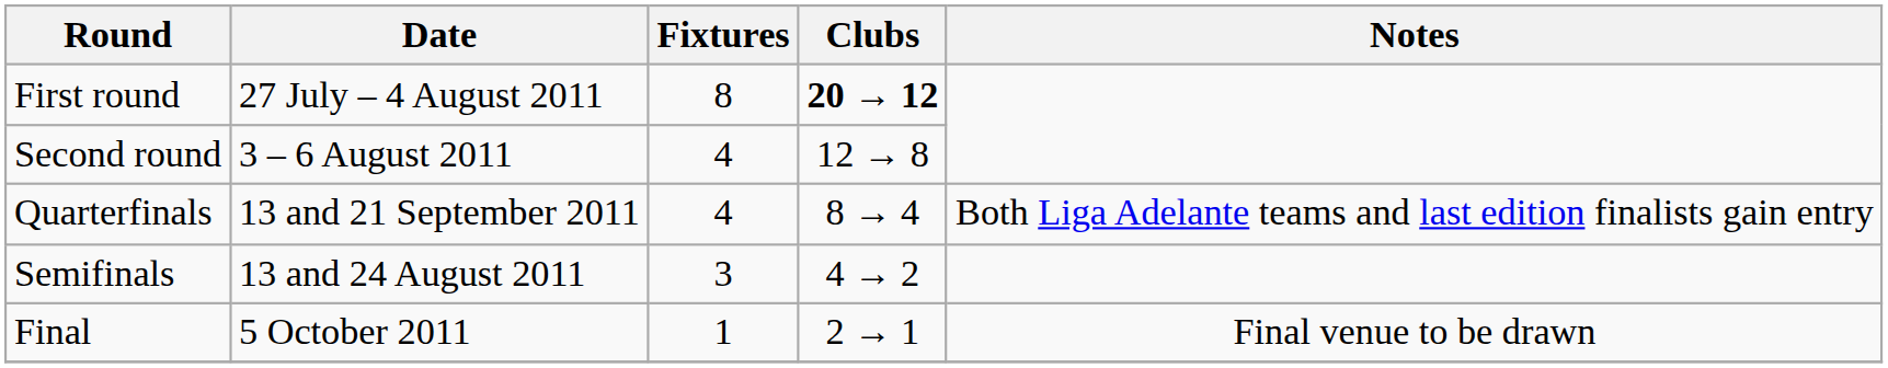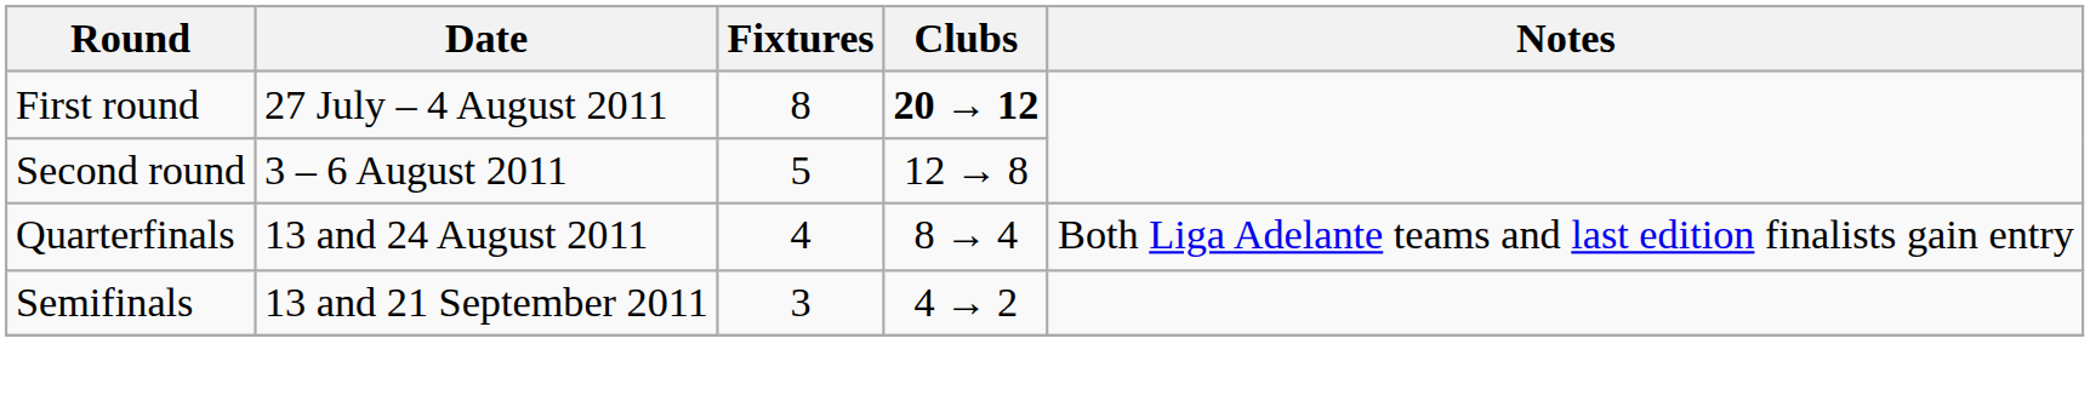 <table class="wikitable">
 <tr>
 <th>Round</th>
 <th>Date</th>
 <th>Fixtures</th>
 <th>Clubs</th>
 <th>Notes</th>
 </tr>
 <tr>
 <td>First round</td>
 <td>27 July – 4 August 2011</td>
 <td align="center">8</td>
 <td align="center"><strong>20 → 12</strong></td>
 <td rowspan="2"></td>
 </tr>
 <tr>
 <td>Second round</td>
 <td>3 – 6 August 2011</td>
-<td align="center">4</td>
+<td align="center">5</td>
 <td align="center">12 → 8</td>
 </tr>
 <tr>
 <td>Quarterfinals</td>
-<td>13 and 21 September 2011</td>
+<td>13 and 24 August 2011</td>
 <td align="center">4</td>
 <td align="center">8 → 4</td>
 <td align="center">Both <a href='#'>Liga Adelante</a> teams and <a href='#'>last edition</a> finalists gain entry</td>
 </tr>
 <tr>
 <td>Semifinals</td>
-<td>13 and 24 August 2011</td>
+<td>13 and 21 September 2011</td>
 <td align="center">3</td>
 <td align="center">4 → 2</td>
 <td></td>
 </tr>
 <tr>
-<td>Final</td>
-<td>5 October 2011</td>
-<td align="center">1</td>
-<td align="center">2 → 1</td>
-<td align="center">Final venue to be drawn</td>
-</tr>
-<tr>
 </tr>
 </table>
